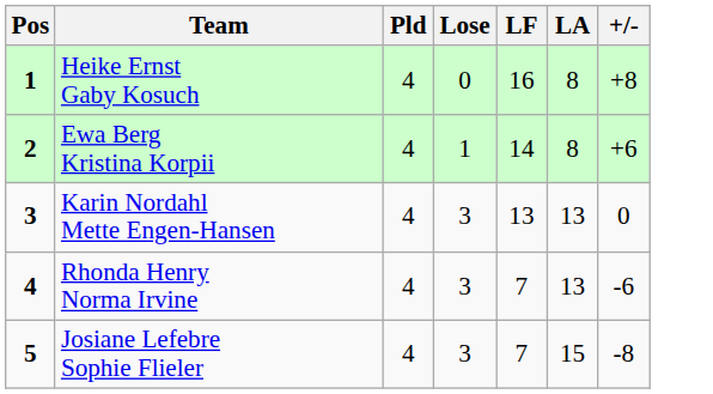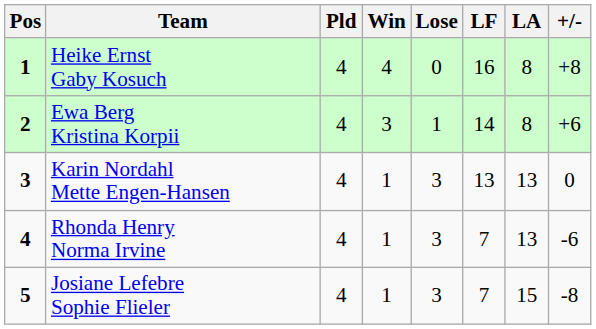 <table class="wikitable" style="font-size: 100%">
 <tr>
 <th width=20>Pos</th>
 <th width=200>Team</th>
 <th width=25>Pld</th>
+<th width=25>Win</th>
 <th width=25>Lose</th>
 <th width=25>LF</th>
 <th width=25>LA</th>
 <th width=25>+/-</th>
 </tr>
 <tr align=center style="background: #ccffcc;">
 <td><strong>1</strong></td>
 <td align="left"> <a href='#'>Heike Ernst</a><br> <a href='#'>Gaby Kosuch</a></td>
+<td>4</td>
 <td>4</td>
 <td>0</td>
 <td>16</td>
 <td>8</td>
 <td>+8</td>
 </tr>
 <tr align=center style="background: #ccffcc;">
 <td><strong>2</strong></td>
 <td align="left"> <a href='#'>Ewa Berg</a><br> <a href='#'>Kristina Korpii</a></td>
 <td>4</td>
+<td>3</td>
 <td>1</td>
 <td>14</td>
 <td>8</td>
 <td>+6</td>
 </tr>
 <tr align=center>
 <td><strong>3</strong></td>
 <td align="left"> <a href='#'>Karin Nordahl</a><br> <a href='#'>Mette Engen-Hansen</a></td>
 <td>4</td>
+<td>1</td>
 <td>3</td>
 <td>13</td>
 <td>13</td>
 <td>0</td>
 </tr>
 <tr align=center>
 <td><strong>4</strong></td>
 <td align="left"> <a href='#'>Rhonda Henry</a><br> <a href='#'>Norma Irvine</a></td>
 <td>4</td>
+<td>1</td>
 <td>3</td>
 <td>7</td>
 <td>13</td>
 <td>-6</td>
 </tr>
 <tr align=center>
 <td><strong>5</strong></td>
 <td align="left"> <a href='#'>Josiane Lefebre</a><br> <a href='#'>Sophie Flieler</a></td>
 <td>4</td>
+<td>1</td>
 <td>3</td>
 <td>7</td>
 <td>15</td>
 <td>-8</td>
 </tr>
 </table>
